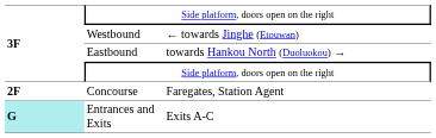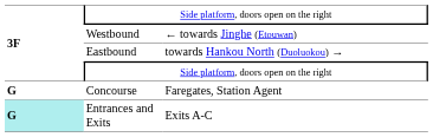 <table cellspacing=0 cellpadding=3>
 <tr>
 <td style="border-bottom:solid 1px gray;border-top:solid 1px gray;" rowspan=4 width=100><strong>3F</strong></td>
 <td style="border-right:solid 2px black;border-left:solid 2px black;border-top:solid 1px gray;border-bottom:solid 2px black;text-align:center;" colspan=2><small><a href='#'>Side platform</a>, doors open on the right</small></td>
 </tr>
 <tr>
 <td style="border-top:solid 0px gray;" width=100>Westbound</td>
 <td style="border-top:solid 0px gray;" width=350>←  towards <a href='#'>Jinghe</a> <small>(<a href='#'>Etouwan</a>)</small></td>
 </tr>
 <tr>
 <td style="border-top:solid 1px gray;border-bottom:solid 0px gray;">Eastbound</td>
 <td style="border-top:solid 1px gray;border-bottom:solid 0px gray;">  towards <a href='#'>Hankou North</a> <small>(<a href='#'>Duoluokou</a>)</small> →</td>
 </tr>
 <tr>
 <td style="border-right:solid 2px black;border-left:solid 2px black;border-top:solid 2px black;border-bottom:solid 1px gray;text-align:center;" colspan=2><small><a href='#'>Side platform</a>, doors open on the right</small></td>
 </tr>
 <tr>
-<td style="border-bottom:solid 1px gray;"><strong>2F</strong></td>
+<td style="border-bottom:solid 1px gray;"><strong>G</strong></td>
 <td style="border-bottom:solid 1px gray;">Concourse</td>
 <td style="border-bottom:solid 1px gray;">Faregates, Station Agent</td>
 </tr>
 <tr>
 <td style="background: paleturquoise; border-bottom:solid 1px gray;"><strong>G</strong></td>
 <td style="border-bottom:solid 1px gray;">Entrances and Exits</td>
 <td style="border-bottom:solid 1px gray;">Exits A-C</td>
 </tr>
 </table>
